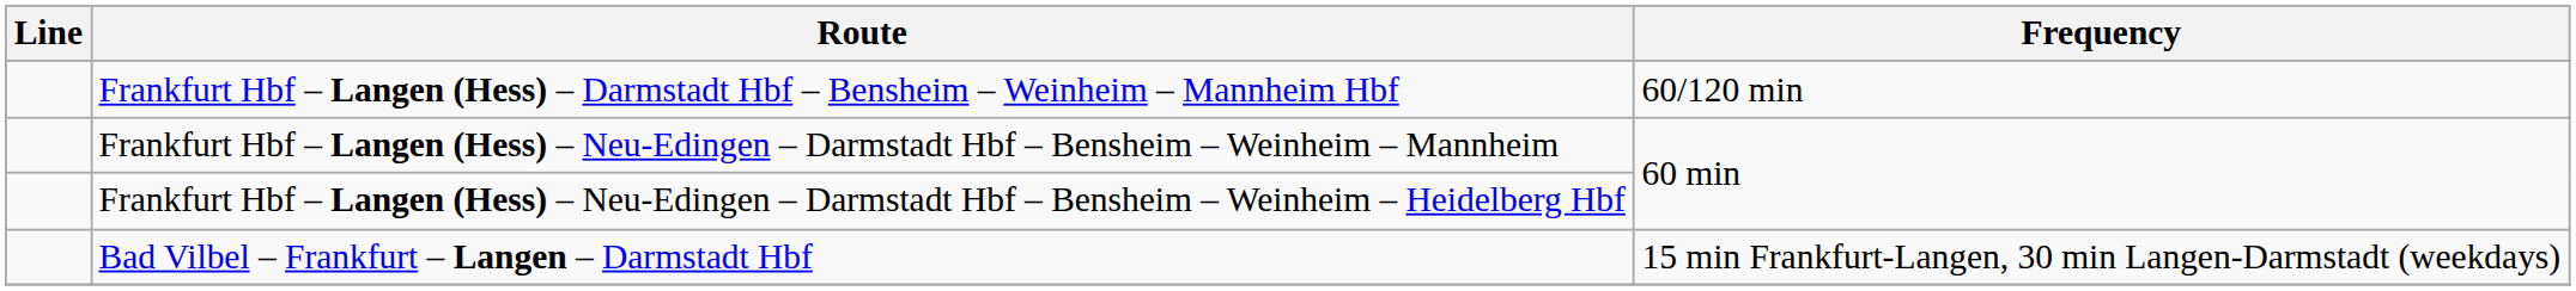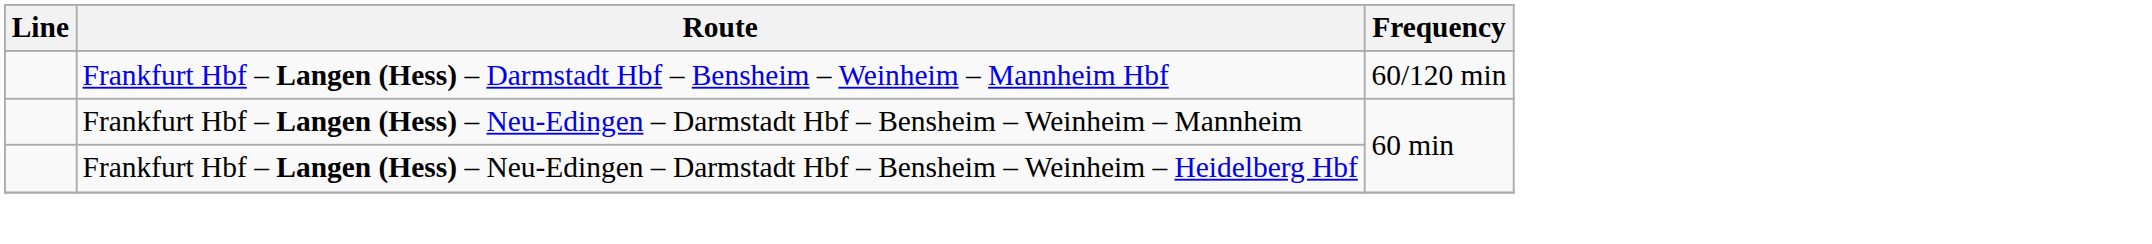 <table class="wikitable">
 <tr class="hintergrundfarbe6">
 <th>Line</th>
 <th>Route</th>
 <th>Frequency</th>
 </tr>
 <tr>
 <td align="center"></td>
 <td><a href='#'>Frankfurt Hbf</a> – <strong>Langen (Hess)</strong> – <a href='#'>Darmstadt Hbf</a> – <a href='#'>Bensheim</a> – <a href='#'>Weinheim</a> – <a href='#'>Mannheim Hbf</a></td>
 <td>60/120 min</td>
 </tr>
 <tr>
 <td align="center"></td>
 <td>Frankfurt Hbf – <strong>Langen (Hess)</strong> – <a href='#'>Neu-Edingen</a> – Darmstadt Hbf – Bensheim – Weinheim – Mannheim</td>
 <td rowspan=2>60 min</td>
 </tr>
 <tr>
 <td align="center"></td>
 <td>Frankfurt Hbf – <strong>Langen (Hess)</strong> – Neu-Edingen – Darmstadt Hbf – Bensheim – Weinheim – <a href='#'>Heidelberg Hbf</a></td>
 </tr>
 <tr>
-<td align="center"></td>
-<td> <a href='#'>Bad Vilbel</a> –  <a href='#'>Frankfurt</a> –  <strong>Langen</strong> – <a href='#'>Darmstadt Hbf</a></td>
-<td>15 min Frankfurt-Langen, 30 min Langen-Darmstadt (weekdays)</td>
-</tr>
-<tr>
 </tr>
 </table>
